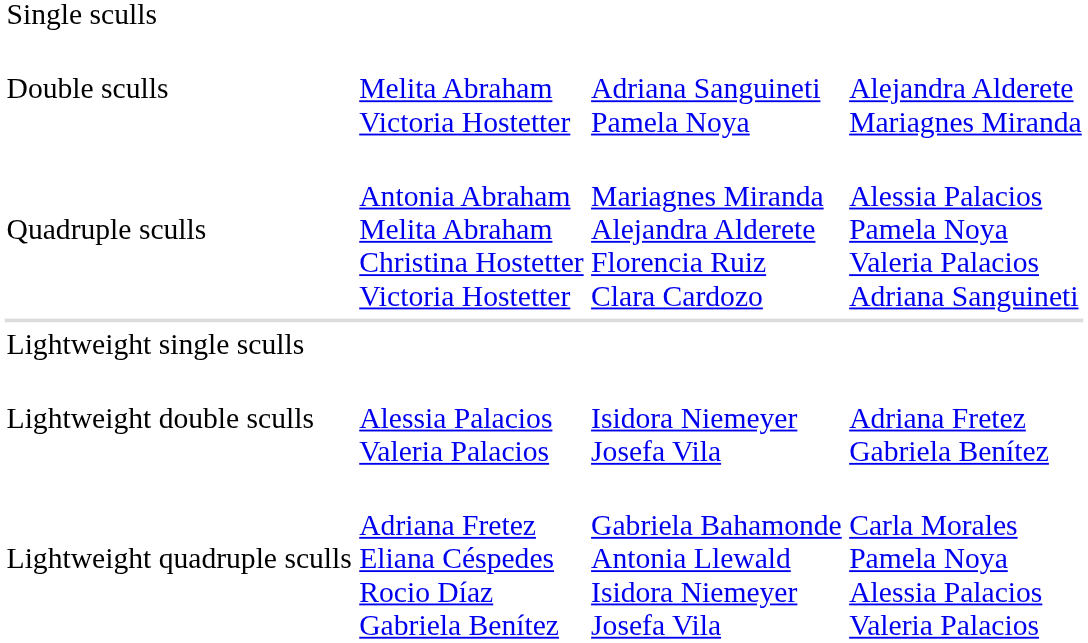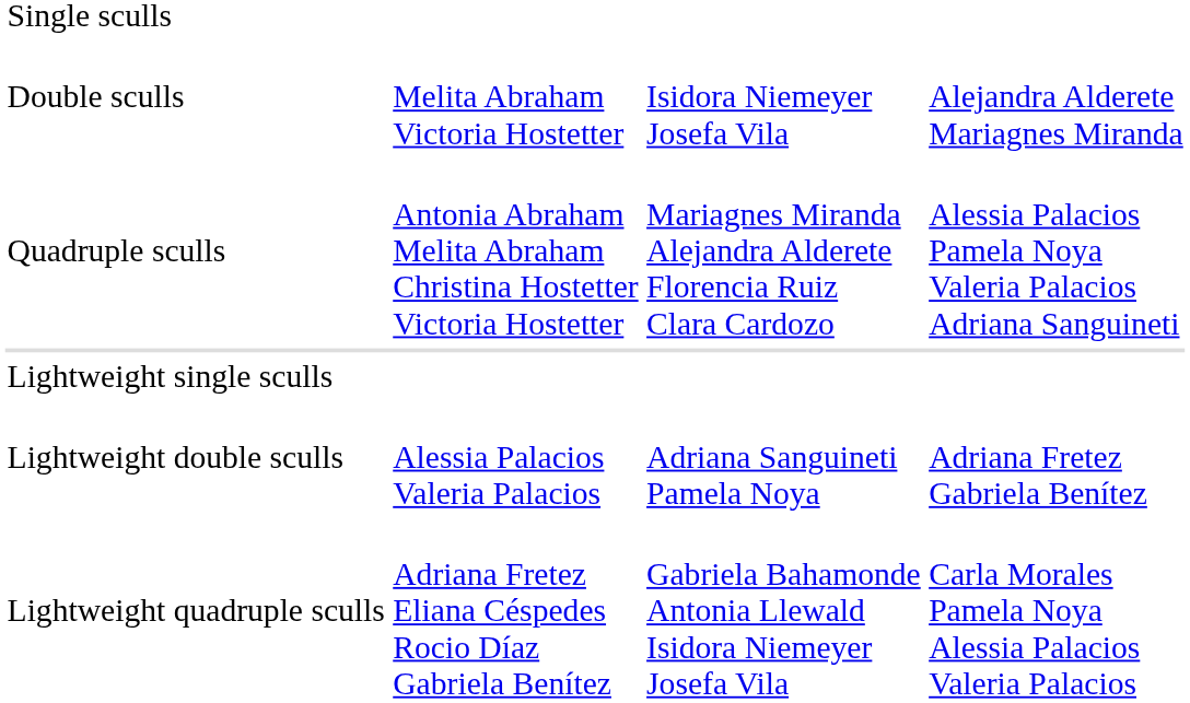 <table>
 <tr>
 <td>Single sculls</td>
 <td></td>
 <td></td>
 <td></td>
 </tr>
 <tr>
 <td>Double sculls</td>
 <td><br><a href='#'>Melita Abraham</a><br><a href='#'>Victoria Hostetter</a></td>
-<td><br><a href='#'>Adriana Sanguineti</a><br><a href='#'>Pamela Noya</a></td>
+<td><br><a href='#'>Isidora Niemeyer</a><br><a href='#'>Josefa Vila</a></td>
 <td><br><a href='#'>Alejandra Alderete</a><br><a href='#'>Mariagnes Miranda</a></td>
 </tr>
 <tr>
 <td>Quadruple sculls</td>
 <td><br><a href='#'>Antonia Abraham</a><br><a href='#'>Melita Abraham</a><br><a href='#'>Christina Hostetter</a><br><a href='#'>Victoria Hostetter</a></td>
 <td><br><a href='#'>Mariagnes Miranda</a><br><a href='#'>Alejandra Alderete</a><br><a href='#'>Florencia Ruiz</a><br><a href='#'>Clara Cardozo</a></td>
 <td><br><a href='#'>Alessia Palacios</a><br><a href='#'>Pamela Noya</a><br><a href='#'>Valeria Palacios</a><br><a href='#'>Adriana Sanguineti</a></td>
 </tr>
 <tr bgcolor=#DDDDDD>
 <td colspan=7></td>
 </tr>
 <tr>
 <td>Lightweight single sculls</td>
 <td></td>
 <td></td>
 <td></td>
 </tr>
 <tr>
 <td>Lightweight double sculls</td>
 <td><br><a href='#'>Alessia Palacios</a><br><a href='#'>Valeria Palacios</a></td>
-<td><br><a href='#'>Isidora Niemeyer</a><br><a href='#'>Josefa Vila</a></td>
+<td><br><a href='#'>Adriana Sanguineti</a><br><a href='#'>Pamela Noya</a></td>
 <td><br><a href='#'>Adriana Fretez</a><br><a href='#'>Gabriela Benítez</a></td>
 </tr>
 <tr>
 <td>Lightweight quadruple sculls</td>
 <td><br><a href='#'>Adriana Fretez</a><br><a href='#'>Eliana Céspedes</a><br><a href='#'>Rocio Díaz</a><br><a href='#'>Gabriela Benítez</a></td>
 <td><br><a href='#'>Gabriela Bahamonde</a><br><a href='#'>Antonia Llewald</a><br><a href='#'>Isidora Niemeyer</a><br><a href='#'>Josefa Vila</a></td>
 <td><br><a href='#'>Carla Morales</a><br><a href='#'>Pamela Noya</a><br><a href='#'>Alessia Palacios</a><br><a href='#'>Valeria Palacios</a></td>
 </tr>
 </table>
